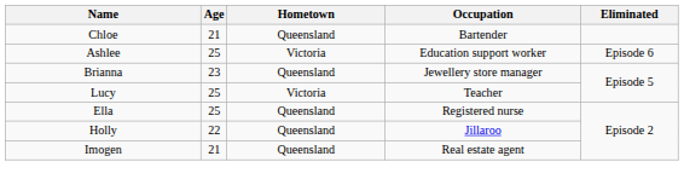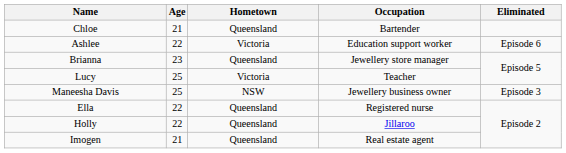 <table class="wikitable plainrowheaders" style="text-align:center">
 <tr>
 <th width=250>Name</th>
 <th width=25>Age</th>
 <th width=200>Hometown</th>
 <th width=250>Occupation</th>
 <th width=120>Eliminated</th>
 </tr>
 <tr>
 <td>Chloe</td>
 <td>21</td>
 <td>Queensland</td>
 <td>Bartender</td>
 <td></td>
 </tr>
 <tr>
 <td>Ashlee</td>
-<td>25</td>
+<td>22</td>
 <td>Victoria</td>
 <td>Education support worker</td>
 <td>Episode 6</td>
 </tr>
 <tr>
 <td>Brianna</td>
 <td>23</td>
 <td>Queensland</td>
 <td>Jewellery store manager</td>
 <td rowspan="2">Episode 5</td>
 </tr>
 <tr>
 <td>Lucy</td>
 <td>25</td>
 <td>Victoria</td>
 <td>Teacher</td>
 </tr>
 <tr>
+<td>Maneesha Davis</td>
+<td>25</td>
+<td>NSW</td>
+<td>Jewellery business owner</td>
+<td>Episode 3</td>
+</tr>
+<tr>
 <td>Ella</td>
-<td>25</td>
+<td>22</td>
 <td>Queensland</td>
 <td>Registered nurse</td>
 <td rowspan="3">Episode 2</td>
 </tr>
 <tr>
 <td>Holly</td>
 <td>22</td>
 <td>Queensland</td>
 <td><a href='#'>Jillaroo</a></td>
 </tr>
 <tr>
 <td>Imogen</td>
 <td>21</td>
 <td>Queensland</td>
 <td>Real estate agent</td>
 </tr>
 </table>
